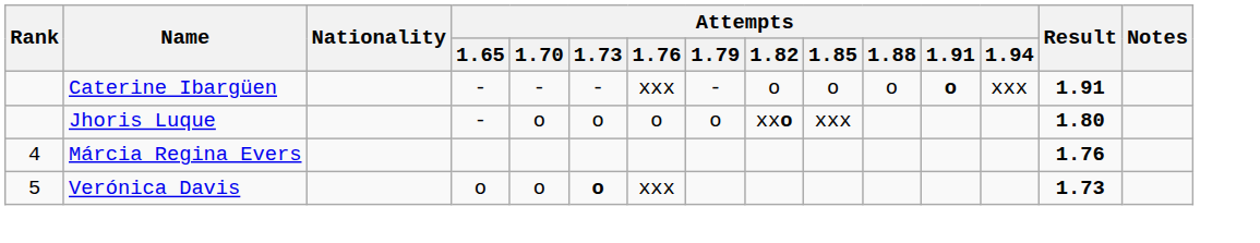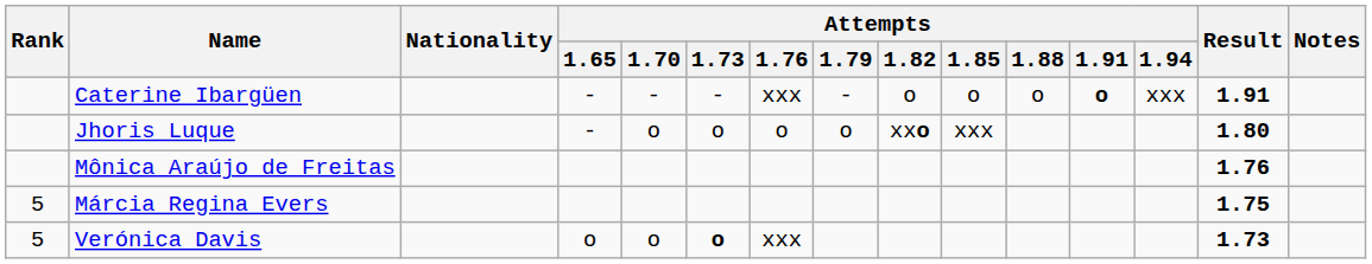 <table class="wikitable sortable" style="text-align:center">
 <tr>
 <th rowspan=2>Rank</th>
 <th rowspan=2>Name</th>
 <th rowspan=2>Nationality</th>
 <th colspan=10>Attempts</th>
 <th rowspan=2>Result</th>
 <th rowspan=2>Notes</th>
 </tr>
 <tr>
 <th>1.65</th>
 <th>1.70</th>
 <th>1.73</th>
 <th>1.76</th>
 <th>1.79</th>
 <th>1.82</th>
 <th>1.85</th>
 <th>1.88</th>
 <th>1.91</th>
 <th>1.94</th>
 </tr>
 <tr>
 <td align=center></td>
 <td align=left><a href='#'>Caterine Ibargüen</a></td>
 <td align=left></td>
 <td>-</td>
 <td>-</td>
 <td>-</td>
 <td>xxx</td>
 <td>-</td>
 <td>o</td>
 <td>o</td>
 <td>o</td>
 <td><strong>o</strong></td>
 <td>xxx</td>
 <td><strong>1.91</strong></td>
 <td></td>
 </tr>
 <tr>
 <td align=center></td>
 <td align=left><a href='#'>Jhoris Luque</a></td>
 <td align=left></td>
 <td>-</td>
 <td>o</td>
 <td>o</td>
 <td>o</td>
 <td>o</td>
 <td>xx<strong>o</strong></td>
 <td>xxx</td>
 <td></td>
 <td></td>
 <td></td>
 <td><strong>1.80</strong></td>
 <td></td>
 </tr>
 <tr>
-<td align=center>4</td>
+<td align=center></td>
+<td align=left><a href='#'>Mônica Araújo de Freitas</a></td>
+<td align=left></td>
+<td></td>
+<td></td>
+<td></td>
+<td></td>
+<td></td>
+<td></td>
+<td></td>
+<td></td>
+<td></td>
+<td></td>
+<td><strong>1.76</strong></td>
+<td></td>
+</tr>
+<tr>
+<td align=center>5</td>
 <td align=left><a href='#'>Márcia Regina Evers</a></td>
 <td align=left></td>
 <td></td>
 <td></td>
 <td></td>
 <td></td>
 <td></td>
 <td></td>
 <td></td>
 <td></td>
 <td></td>
 <td></td>
-<td><strong>1.76</strong></td>
+<td><strong>1.75</strong></td>
 <td></td>
 </tr>
 <tr>
 <td align=center>5</td>
 <td align=left><a href='#'>Verónica Davis</a></td>
 <td align=left></td>
 <td>o</td>
 <td>o</td>
 <td><strong>o</strong></td>
 <td>xxx</td>
 <td></td>
 <td></td>
 <td></td>
 <td></td>
 <td></td>
 <td></td>
 <td><strong>1.73</strong></td>
 <td></td>
 </tr>
 </table>
